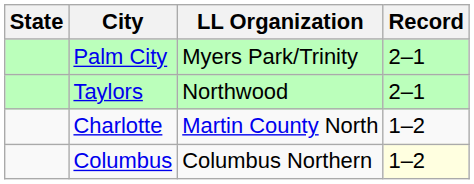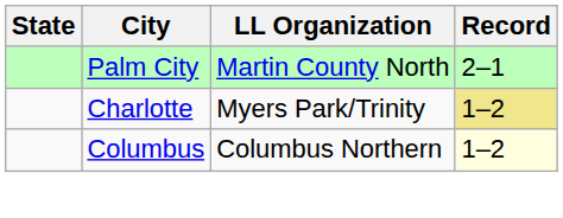 <table class="wikitable">
 <tr>
 <th>State</th>
 <th>City</th>
 <th>LL Organization</th>
 <th>Record</th>
 </tr>
 <tr bgcolor=#bbffbb>
 <td><strong></strong></td>
 <td><a href='#'>Palm City</a></td>
-<td>Myers Park/Trinity</td>
-<td>2–1</td>
-</tr>
-<tr bgcolor=#bbffbb>
-<td><strong></strong></td>
-<td><a href='#'>Taylors</a></td>
-<td>Northwood</td>
+<td><a href='#'>Martin County</a> North</td>
 <td>2–1</td>
 </tr>
 <tr>
 <td><strong></strong></td>
 <td><a href='#'>Charlotte</a></td>
-<td><a href='#'>Martin County</a> North</td>
-<td>1–2</td>
+<td>Myers Park/Trinity</td>
+<td style="background: khaki;">1–2</td>
 </tr>
 <tr>
 <td><strong></strong></td>
 <td><a href='#'>Columbus</a></td>
 <td>Columbus Northern</td>
 <td style="background: lightyellow;">1–2</td>
 </tr>
 </table>
